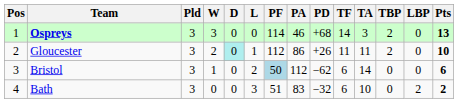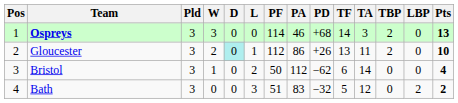 <table class="wikitable" style="text-align:center">
 <tr>
 <th width="20">Pos</th>
 <th width="200">Team</th>
 <th width="20">Pld</th>
 <th width="20">W</th>
 <th width="20">D</th>
 <th width="20">L</th>
 <th width="20">PF</th>
 <th width="20">PA</th>
 <th width="20">PD</th>
 <th width="20">TF</th>
 <th width="20">TA</th>
 <th width="20">TBP</th>
 <th width="20">LBP</th>
 <th width="20">Pts</th>
 </tr>
 <tr bgcolor=#ccffcc>
 <td>1</td>
 <td align=left> <strong><a href='#'>Ospreys</a></strong></td>
 <td>3</td>
 <td>3</td>
 <td>0</td>
 <td>0</td>
 <td>114</td>
 <td>46</td>
 <td>+68</td>
 <td>14</td>
 <td>3</td>
 <td>2</td>
 <td>0</td>
 <td><strong>13</strong></td>
 </tr>
 <tr>
 <td>2</td>
 <td align=left> <a href='#'>Gloucester</a></td>
 <td>3</td>
 <td>2</td>
 <td style="background: paleturquoise;">0</td>
 <td>1</td>
 <td>112</td>
 <td>86</td>
 <td>+26</td>
-<td>11</td>
+<td>13</td>
 <td>11</td>
 <td>2</td>
 <td>0</td>
 <td><strong>10</strong></td>
 </tr>
 <tr>
 <td>3</td>
 <td align=left> <a href='#'>Bristol</a></td>
 <td>3</td>
 <td>1</td>
 <td>0</td>
 <td>2</td>
-<td style="background: lightblue;">50</td>
+<td>50</td>
 <td>112</td>
 <td>−62</td>
 <td>6</td>
 <td>14</td>
 <td>0</td>
 <td>0</td>
-<td><strong>6</strong></td>
+<td><strong>4</strong></td>
 </tr>
 <tr>
 <td>4</td>
 <td align=left> <a href='#'>Bath</a></td>
 <td>3</td>
 <td>0</td>
 <td>0</td>
 <td>3</td>
 <td>51</td>
 <td>83</td>
 <td>−32</td>
-<td>6</td>
-<td>10</td>
+<td>5</td>
+<td>12</td>
 <td>0</td>
 <td>2</td>
 <td><strong>2</strong></td>
 </tr>
 </table>
